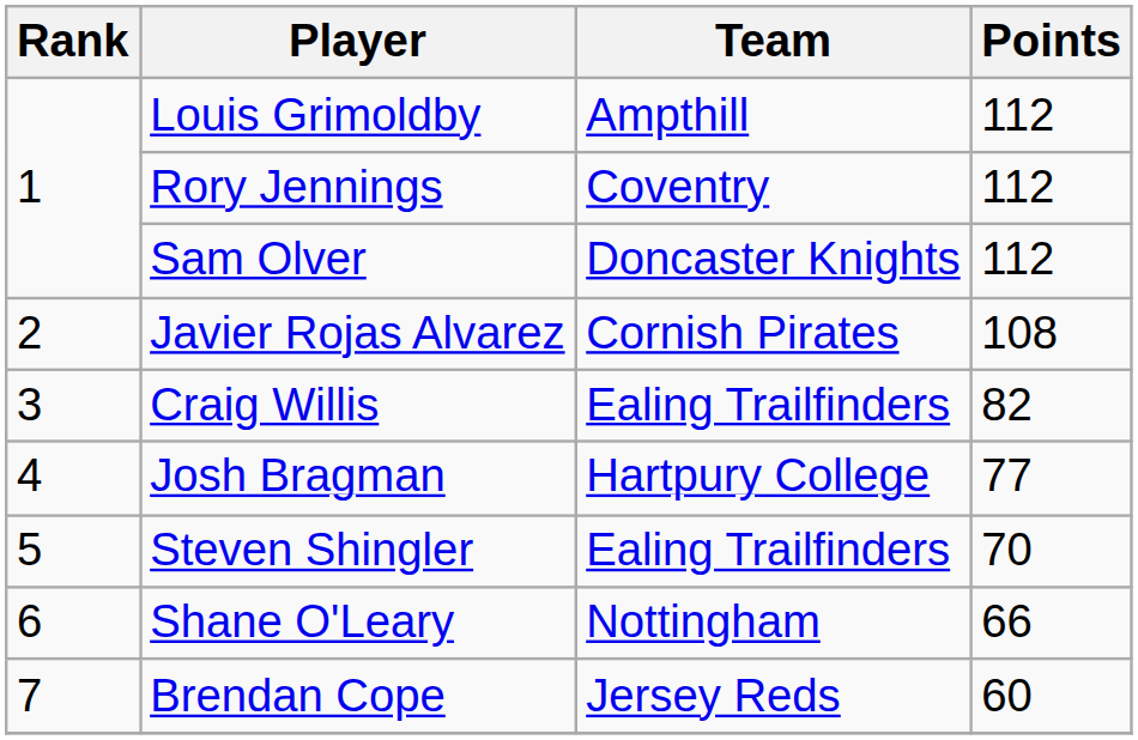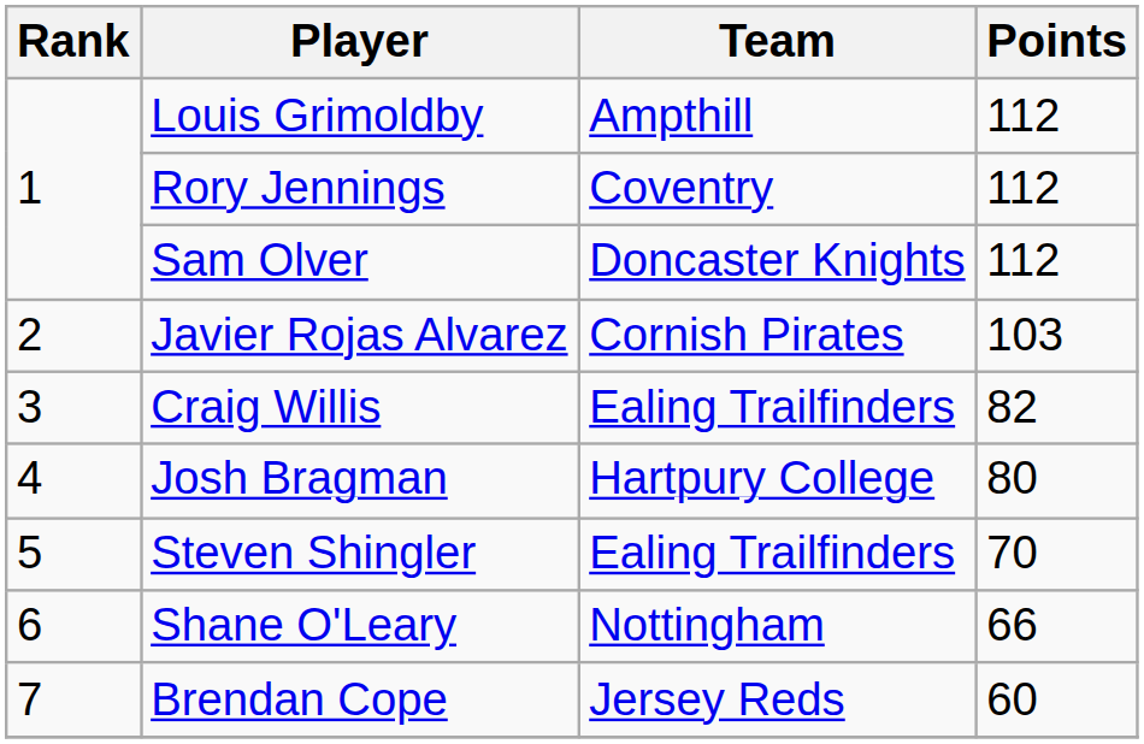 <table class="wikitable">
 <tr>
 <th>Rank</th>
 <th>Player</th>
 <th>Team</th>
 <th>Points</th>
 </tr>
 <tr>
 <td rowspan=3>1</td>
 <td> <a href='#'>Louis Grimoldby</a></td>
 <td><a href='#'>Ampthill</a></td>
 <td>112</td>
 </tr>
 <tr>
 <td> <a href='#'>Rory Jennings</a></td>
 <td><a href='#'>Coventry</a></td>
 <td>112</td>
 </tr>
 <tr>
 <td> <a href='#'>Sam Olver</a></td>
 <td><a href='#'>Doncaster Knights</a></td>
 <td>112</td>
 </tr>
 <tr>
 <td>2</td>
 <td> <a href='#'>Javier Rojas Alvarez</a></td>
 <td><a href='#'>Cornish Pirates</a></td>
-<td>108</td>
+<td>103</td>
 </tr>
 <tr>
 <td>3</td>
 <td> <a href='#'>Craig Willis</a></td>
 <td><a href='#'>Ealing Trailfinders</a></td>
 <td>82</td>
 </tr>
 <tr>
 <td>4</td>
 <td> <a href='#'>Josh Bragman</a></td>
 <td><a href='#'>Hartpury College</a></td>
-<td>77</td>
+<td>80</td>
 </tr>
 <tr>
 <td>5</td>
 <td> <a href='#'>Steven Shingler</a></td>
 <td><a href='#'>Ealing Trailfinders</a></td>
 <td>70</td>
 </tr>
 <tr>
 <td>6</td>
 <td> <a href='#'>Shane O'Leary</a></td>
 <td><a href='#'>Nottingham</a></td>
 <td>66</td>
 </tr>
 <tr>
 <td>7</td>
 <td> <a href='#'>Brendan Cope</a></td>
 <td><a href='#'>Jersey Reds</a></td>
 <td>60</td>
 </tr>
 <tr>
 </tr>
 </table>
